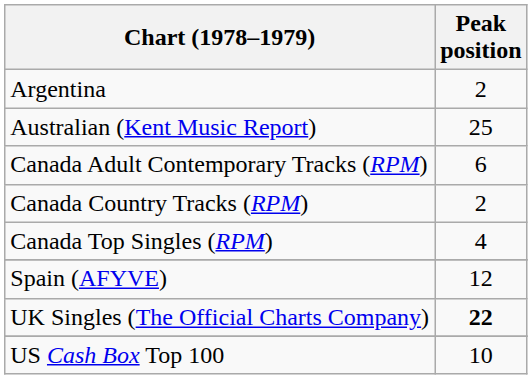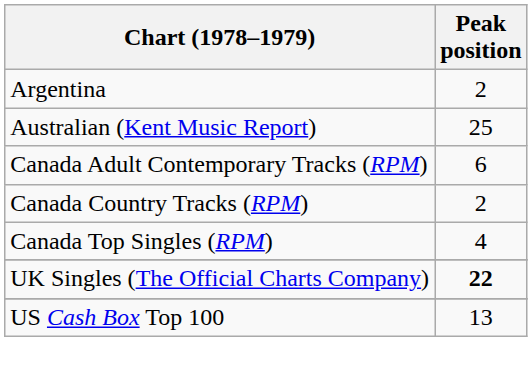 <table class="wikitable sortable">
 <tr>
 <th align="left">Chart (1978–1979)</th>
 <th style="text-align:center;">Peak<br>position</th>
 </tr>
 <tr>
 <td>Argentina</td>
 <td align="center">2</td>
 </tr>
 <tr>
 <td>Australian (<a href='#'>Kent Music Report</a>)</td>
 <td align="center">25</td>
 </tr>
 <tr>
 <td align="left">Canada Adult Contemporary Tracks (<em><a href='#'>RPM</a></em>)</td>
 <td style="text-align:center;">6</td>
 </tr>
 <tr>
 <td align="left">Canada Country Tracks (<em><a href='#'>RPM</a></em>)</td>
 <td style="text-align:center;">2</td>
 </tr>
 <tr>
 <td align="left">Canada Top Singles (<em><a href='#'>RPM</a></em>)</td>
 <td style="text-align:center;">4</td>
 </tr>
 <tr>
 </tr>
 <tr>
-<td>Spain (<a href='#'>AFYVE</a>)</td>
-<td style="text-align:center;">12</td>
-</tr>
-<tr>
 <td align="left">UK Singles (<a href='#'>The Official Charts Company</a>)</td>
 <td style="text-align:center;"><strong>22</strong></td>
 </tr>
 <tr>
 </tr>
 <tr>
 </tr>
 <tr>
 </tr>
 <tr>
 <td align="left">US <em><a href='#'>Cash Box</a></em> Top 100</td>
-<td style="text-align:center;">10</td>
+<td style="text-align:center;">13</td>
 </tr>
 </table>
